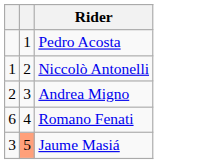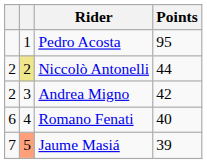 <table class="wikitable" style="font-size: 85%;">
 <tr>
 <th></th>
 <th></th>
 <th>Rider</th>
+<th>Points</th>
 </tr>
 <tr>
 <td></td>
 <td align=center>1</td>
 <td> <a href='#'>Pedro Acosta</a></td>
+<td align=left>95</td>
 </tr>
 <tr>
-<td> 1</td>
-<td align=center>2</td>
+<td> 2</td>
+<td align=center style="background: khaki;">2</td>
 <td> <a href='#'>Niccolò Antonelli</a></td>
+<td align=left>44</td>
 </tr>
 <tr>
 <td> 2</td>
 <td align=center>3</td>
 <td> <a href='#'>Andrea Migno</a></td>
+<td align=left>42</td>
 </tr>
 <tr>
 <td> 6</td>
 <td align=center>4</td>
 <td> <a href='#'>Romano Fenati</a></td>
+<td align=left>40</td>
 </tr>
 <tr>
-<td> 3</td>
+<td> 7</td>
 <td align=center style="background: lightsalmon;">5</td>
 <td> <a href='#'>Jaume Masiá</a></td>
+<td align=left>39</td>
 </tr>
 </table>
